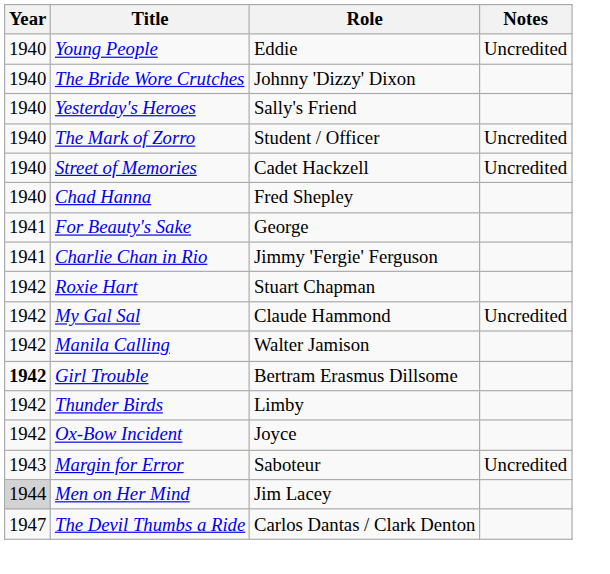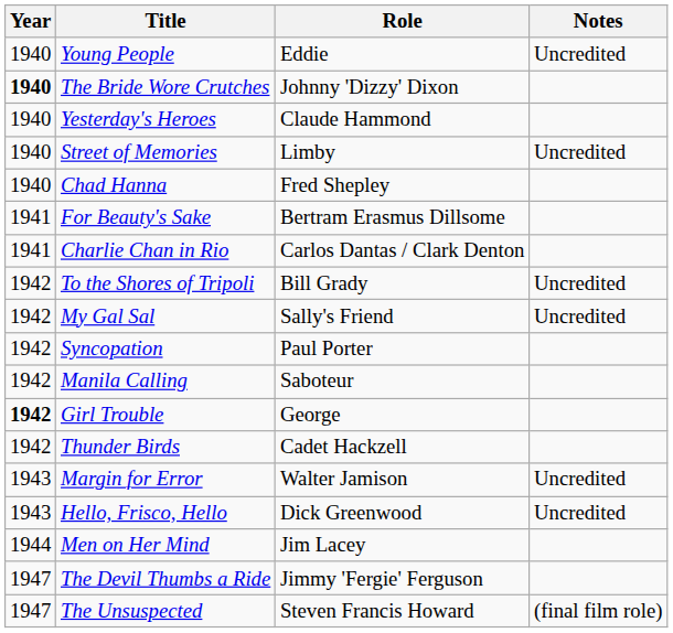 <table class="wikitable">
 <tr>
 <th>Year</th>
 <th>Title</th>
 <th>Role</th>
 <th>Notes</th>
 </tr>
 <tr>
 <td>1940</td>
 <td><em><a href='#'>Young People</a></em></td>
 <td>Eddie</td>
 <td>Uncredited</td>
 </tr>
 <tr>
-<td>1940</td>
+<td><strong>1940</strong></td>
 <td><em><a href='#'>The Bride Wore Crutches</a></em></td>
 <td>Johnny 'Dizzy' Dixon</td>
 <td></td>
 </tr>
 <tr>
 <td>1940</td>
 <td><em><a href='#'>Yesterday's Heroes</a></em></td>
-<td>Sally's Friend</td>
+<td>Claude Hammond</td>
 <td></td>
 </tr>
 <tr>
 <td>1940</td>
-<td><em><a href='#'>The Mark of Zorro</a></em></td>
-<td>Student / Officer</td>
-<td>Uncredited</td>
-</tr>
-<tr>
-<td>1940</td>
 <td><em><a href='#'>Street of Memories</a></em></td>
-<td>Cadet Hackzell</td>
+<td>Limby</td>
 <td>Uncredited</td>
 </tr>
 <tr>
 <td>1940</td>
 <td><em><a href='#'>Chad Hanna</a></em></td>
 <td>Fred Shepley</td>
 <td></td>
 </tr>
 <tr>
 <td>1941</td>
 <td><em><a href='#'>For Beauty's Sake</a></em></td>
-<td>George</td>
+<td>Bertram Erasmus Dillsome</td>
 <td></td>
 </tr>
 <tr>
 <td>1941</td>
 <td><em><a href='#'>Charlie Chan in Rio</a></em></td>
-<td>Jimmy 'Fergie' Ferguson</td>
+<td>Carlos Dantas / Clark Denton</td>
 <td></td>
 </tr>
 <tr>
 <td>1942</td>
-<td><em><a href='#'>Roxie Hart</a></em></td>
-<td>Stuart Chapman</td>
+<td><em><a href='#'>To the Shores of Tripoli</a></em></td>
+<td>Bill Grady</td>
+<td>Uncredited</td>
+</tr>
+<tr>
+<td>1942</td>
+<td><em><a href='#'>My Gal Sal</a></em></td>
+<td>Sally's Friend</td>
+<td>Uncredited</td>
+</tr>
+<tr>
+<td>1942</td>
+<td><em><a href='#'>Syncopation</a></em></td>
+<td>Paul Porter</td>
 <td></td>
 </tr>
 <tr>
 <td>1942</td>
-<td><em><a href='#'>My Gal Sal</a></em></td>
-<td>Claude Hammond</td>
-<td>Uncredited</td>
-</tr>
-<tr>
-<td>1942</td>
 <td><em><a href='#'>Manila Calling</a></em></td>
-<td>Walter Jamison</td>
+<td>Saboteur</td>
 <td></td>
 </tr>
 <tr>
 <td><strong>1942</strong></td>
 <td><em><a href='#'>Girl Trouble</a></em></td>
-<td>Bertram Erasmus Dillsome</td>
+<td>George</td>
 <td></td>
 </tr>
 <tr>
 <td>1942</td>
 <td><em><a href='#'>Thunder Birds</a></em></td>
-<td>Limby</td>
-<td></td>
-</tr>
-<tr>
-<td>1942</td>
-<td><em><a href='#'>Ox-Bow Incident</a></em></td>
-<td>Joyce</td>
+<td>Cadet Hackzell</td>
 <td></td>
 </tr>
 <tr>
 <td>1943</td>
 <td><em><a href='#'>Margin for Error</a></em></td>
-<td>Saboteur</td>
+<td>Walter Jamison</td>
 <td>Uncredited</td>
 </tr>
 <tr>
-<td style="background: lightgrey;">1944</td>
+<td>1943</td>
+<td><em><a href='#'>Hello, Frisco, Hello</a></em></td>
+<td>Dick Greenwood</td>
+<td>Uncredited</td>
+</tr>
+<tr>
+<td>1944</td>
 <td><em><a href='#'>Men on Her Mind</a></em></td>
 <td>Jim Lacey</td>
 <td></td>
 </tr>
 <tr>
 <td>1947</td>
 <td><em><a href='#'>The Devil Thumbs a Ride</a></em></td>
-<td>Carlos Dantas / Clark Denton</td>
+<td>Jimmy 'Fergie' Ferguson</td>
 <td></td>
 </tr>
+<tr>
+<td>1947</td>
+<td><em><a href='#'>The Unsuspected</a></em></td>
+<td>Steven Francis Howard</td>
+<td>(final film role)</td>
+</tr>
 </table>
